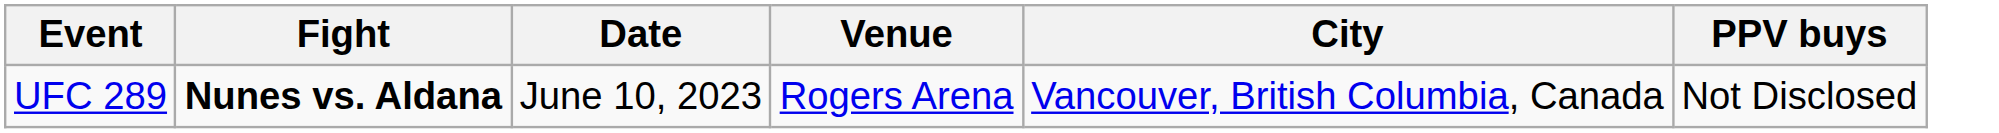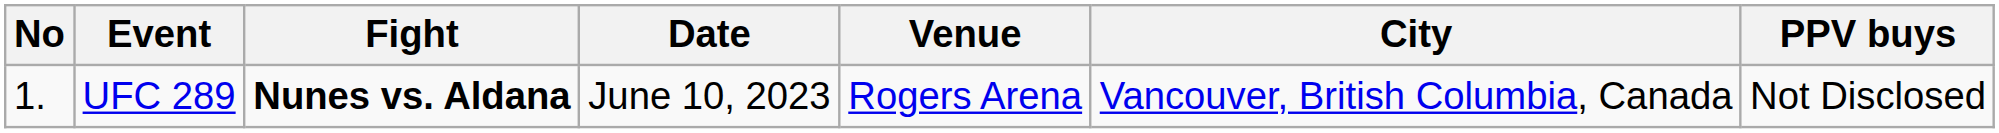 <table class="wikitable">
 <tr>
+<th>No</th>
 <th>Event</th>
 <th>Fight</th>
 <th>Date</th>
 <th>Venue</th>
 <th>City</th>
 <th>PPV buys</th>
 </tr>
 <tr>
+<td>1.</td>
 <td><a href='#'>UFC 289</a></td>
 <td><strong>Nunes vs. Aldana</strong></td>
 <td>June 10, 2023</td>
 <td><a href='#'>Rogers Arena</a></td>
 <td><a href='#'>Vancouver, British Columbia</a>, Canada</td>
 <td>Not Disclosed</td>
 </tr>
 </table>
